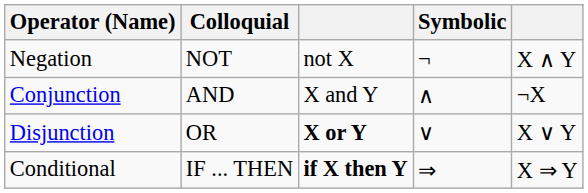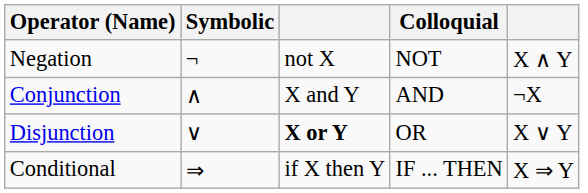 <table class="wikitable">
 <tr>
 <th>Operator (Name)</th>
+<th>Symbolic</th>
+<th></th>
 <th>Colloquial</th>
-<th></th>
-<th>Symbolic</th>
 <th></th>
 </tr>
 <tr>
 <td>Negation</td>
+<td>¬</td>
+<td>not X</td>
 <td>NOT</td>
-<td>not X</td>
-<td>¬</td>
 <td>X ∧ Y</td>
 </tr>
 <tr>
 <td><a href='#'>Conjunction</a></td>
+<td>∧</td>
+<td>X and Y</td>
 <td>AND</td>
-<td>X and Y</td>
-<td>∧</td>
 <td>¬X</td>
 </tr>
 <tr>
 <td><a href='#'>Disjunction</a></td>
+<td>∨</td>
+<td><strong>X or Y</strong></td>
 <td>OR</td>
-<td><strong>X or Y</strong></td>
-<td>∨</td>
 <td>X ∨ Y</td>
 </tr>
 <tr>
 <td>Conditional</td>
+<td>⇒</td>
+<td>if X then Y</td>
 <td>IF ... THEN</td>
-<td><strong>if X then Y</strong></td>
-<td>⇒</td>
 <td>X ⇒ Y</td>
 </tr>
 </table>
